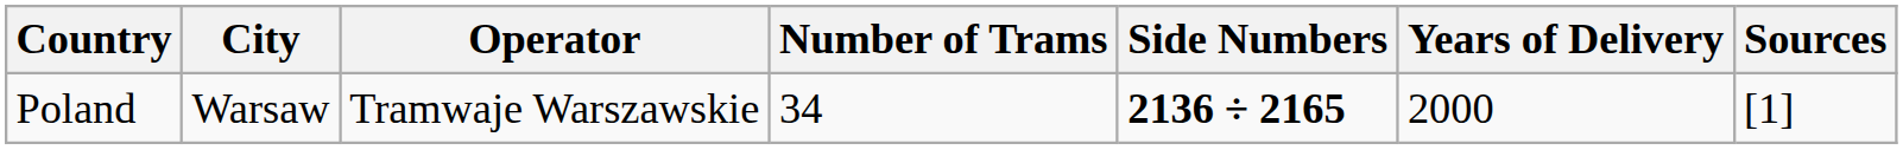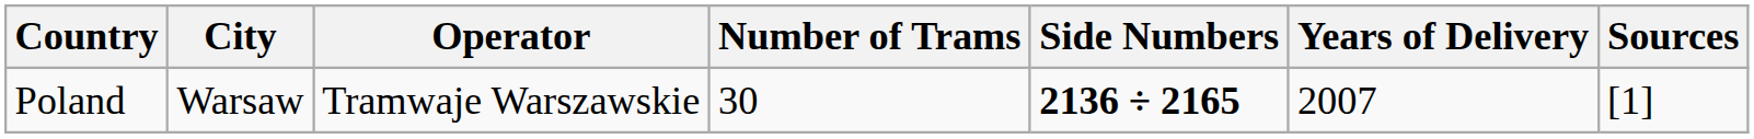 <table class="wikitable">
 <tr>
 <th>Country</th>
 <th>City</th>
 <th>Operator</th>
 <th>Number of Trams</th>
 <th>Side Numbers</th>
 <th>Years of Delivery</th>
 <th>Sources</th>
 </tr>
 <tr>
 <td>Poland</td>
 <td>Warsaw</td>
 <td>Tramwaje Warszawskie</td>
-<td>34</td>
+<td>30</td>
 <td><strong>2136 ÷ 2165</strong></td>
-<td>2000</td>
+<td>2007</td>
 <td>[1]</td>
 </tr>
 </table>
